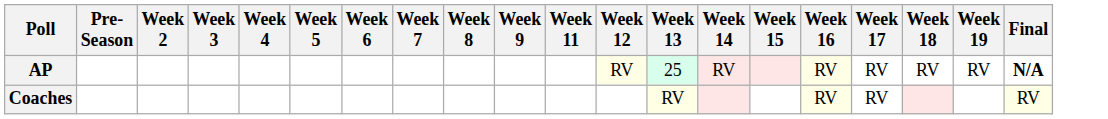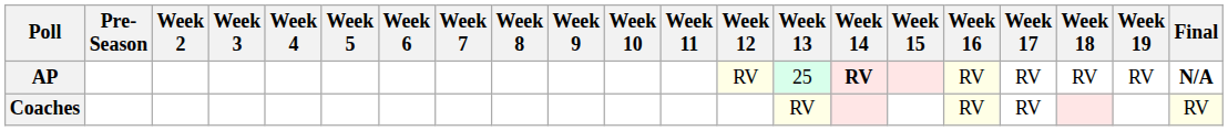 <table class="wikitable" style="white-space:nowrap;font-size:90%">
 <tr>
 <th>Poll</th>
 <th>Pre-<br>Season</th>
 <th>Week<br>2</th>
 <th>Week<br>3</th>
 <th>Week<br>4</th>
 <th>Week<br>5</th>
 <th>Week<br>6</th>
 <th>Week<br>7</th>
 <th>Week<br>8</th>
 <th>Week<br>9</th>
+<th>Week<br>10</th>
 <th>Week<br>11</th>
 <th>Week<br>12</th>
 <th>Week<br>13</th>
 <th>Week<br>14</th>
 <th>Week<br>15</th>
 <th>Week<br>16</th>
 <th>Week<br>17</th>
 <th>Week<br>18</th>
 <th>Week<br>19</th>
 <th>Final</th>
 </tr>
 <tr style="text-align:center;">
 <th>AP</th>
 <td style="background:#FFF;"></td>
 <td style="background:#FFF;"></td>
 <td style="background:#FFF;"></td>
 <td style="background:#FFF;"></td>
 <td style="background:#FFF;"></td>
 <td style="background:#FFF;"></td>
 <td style="background:#FFF;"></td>
 <td style="background:#FFF;"></td>
 <td style="background:#FFF;"></td>
 <td style="background:#FFF;"></td>
+<td style="background:#FFF;"></td>
 <td style="background:#FFFFE6;">RV</td>
 <td style="background:#D8FFEB;">25</td>
-<td style="background:#FFE6E6;">RV</td>
+<td style="background:#FFE6E6;"><strong>RV</strong></td>
 <td style="background:#FFE6E6;"></td>
 <td style="background:#FFFFE6;">RV</td>
 <td style="background:#FFF;">RV</td>
 <td style="background:#FFF;">RV</td>
 <td style="background:#FFF;">RV</td>
 <td style="background:#FFF;"><strong>N/A</strong></td>
 </tr>
 <tr style="text-align:center;">
 <th>Coaches</th>
+<td style="background:#FFF;"></td>
 <td style="background:#FFF;"></td>
 <td style="background:#FFF;"></td>
 <td style="background:#FFF;"></td>
 <td style="background:#FFF;"></td>
 <td style="background:#FFF;"></td>
 <td style="background:#FFF;"></td>
 <td style="background:#FFF;"></td>
 <td style="background:#FFF;"></td>
 <td style="background:#FFF;"></td>
 <td style="background:#FFF;"></td>
 <td style="background:#FFF;"></td>
 <td style="background:#FFFFE6;">RV</td>
 <td style="background:#FFE6E6;"></td>
 <td style="background:#FFF;"></td>
 <td style="background:#FFFFE6;">RV</td>
 <td style="background:#FFF;">RV</td>
 <td style="background:#FFE6E6;"></td>
 <td style="background:#FFF;"></td>
 <td style="background:#FFFFE6;">RV</td>
 </tr>
 </table>
